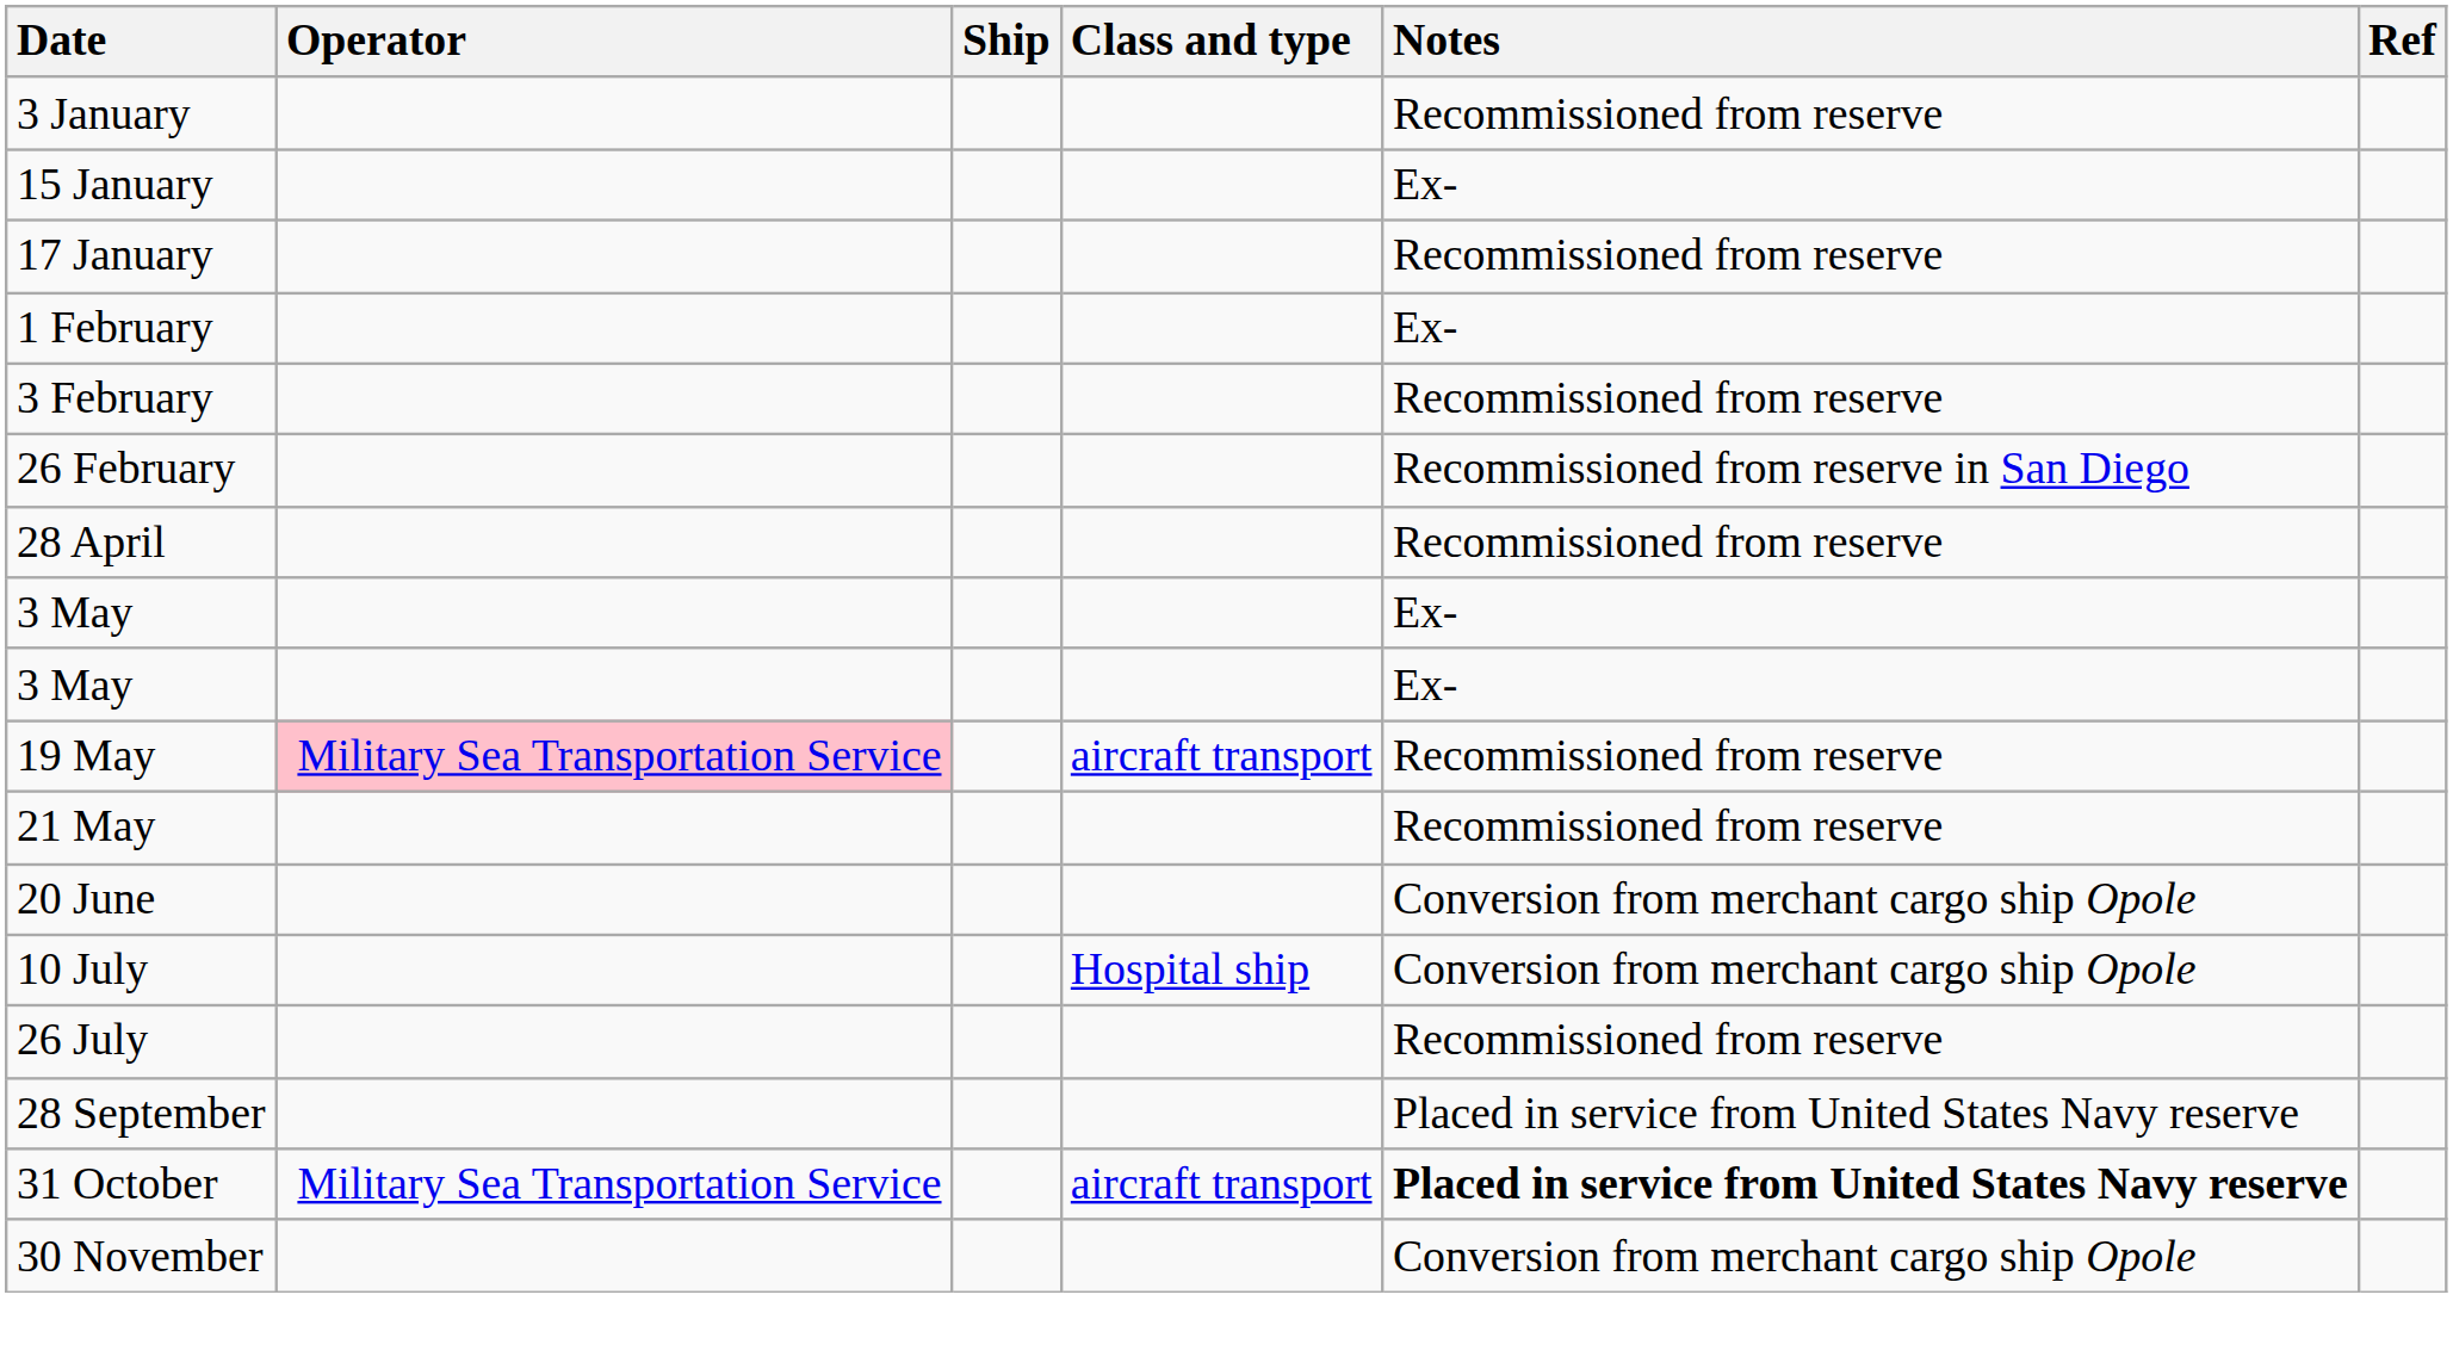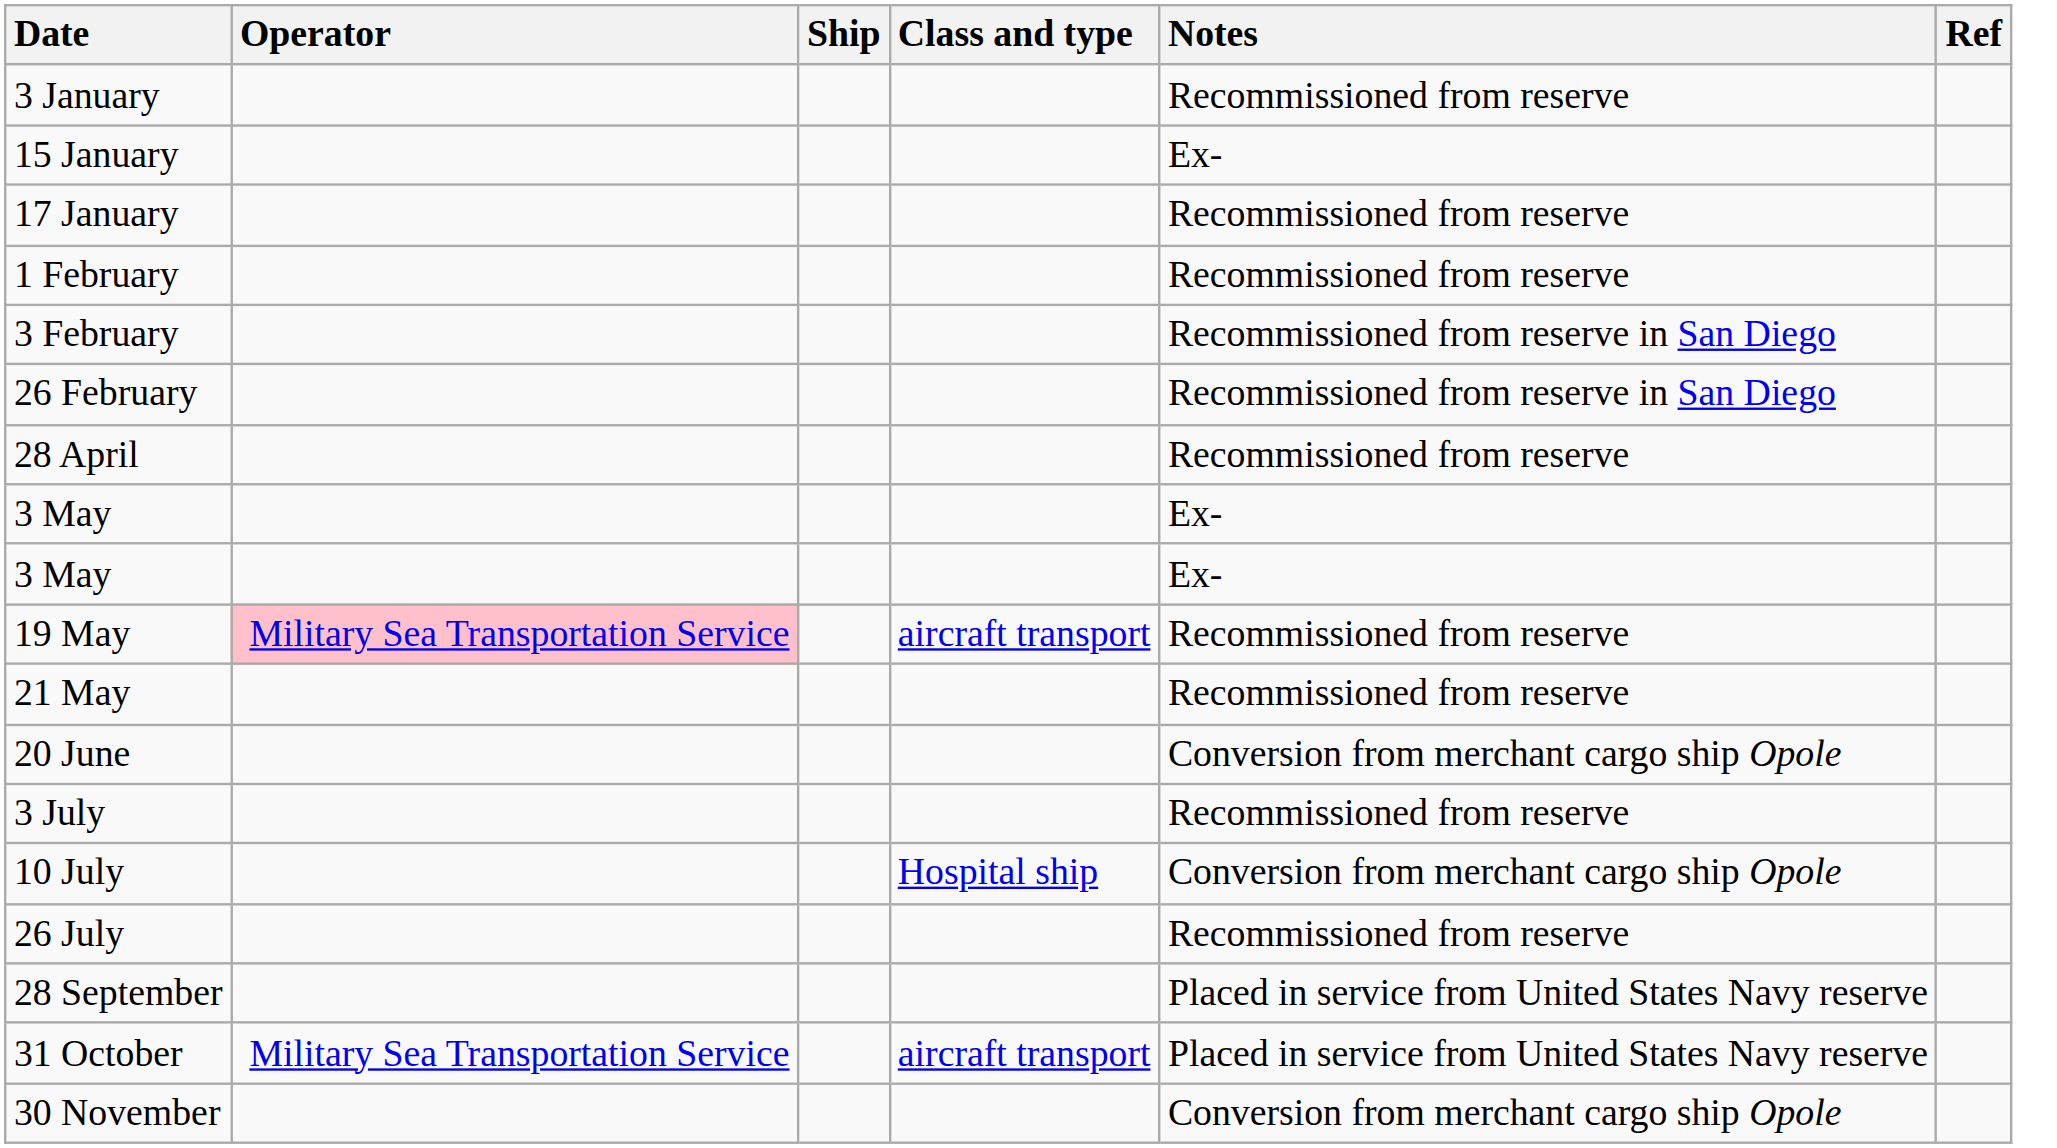 <table class="wikitable nowraplinks sortable">
 <tr>
 <th style="text-align: left;">Date</th>
 <th style="text-align: left;">Operator</th>
 <th style="text-align: left;">Ship</th>
 <th style="text-align: left;">Class and type</th>
 <th style="text-align: left;">Notes</th>
 <th style="text-align: left;">Ref</th>
 </tr>
 <tr>
 <td>3 January</td>
 <td></td>
 <td><strong></strong></td>
 <td></td>
 <td>Recommissioned from reserve</td>
 <td></td>
 </tr>
 <tr>
 <td>15 January</td>
 <td></td>
 <td><strong></strong></td>
 <td></td>
 <td>Ex-</td>
 <td></td>
 </tr>
 <tr>
 <td>17 January</td>
 <td></td>
 <td><strong></strong></td>
 <td></td>
 <td>Recommissioned from reserve</td>
 <td></td>
 </tr>
 <tr>
 <td>1 February</td>
 <td></td>
 <td><strong></strong></td>
 <td></td>
-<td>Ex-</td>
+<td>Recommissioned from reserve</td>
 <td></td>
 </tr>
 <tr>
 <td>3 February</td>
 <td></td>
 <td><strong></strong></td>
 <td></td>
-<td>Recommissioned from reserve</td>
+<td>Recommissioned from reserve in <a href='#'>San Diego</a></td>
 <td></td>
 </tr>
 <tr>
 <td>26 February</td>
 <td></td>
 <td><strong></strong></td>
 <td></td>
 <td>Recommissioned from reserve in <a href='#'>San Diego</a></td>
 <td></td>
 </tr>
 <tr>
 <td>28 April</td>
 <td></td>
 <td><strong></strong></td>
 <td></td>
 <td>Recommissioned from reserve</td>
 <td></td>
 </tr>
 <tr>
 <td>3 May</td>
 <td></td>
 <td><strong></strong></td>
 <td></td>
 <td>Ex-</td>
 <td></td>
 </tr>
 <tr>
 <td>3 May</td>
 <td></td>
 <td><strong></strong></td>
 <td></td>
 <td>Ex-</td>
 <td></td>
 </tr>
 <tr>
 <td>19 May</td>
 <td style="background: pink;"> <a href='#'>Military Sea Transportation Service</a></td>
 <td><strong></strong></td>
 <td> <a href='#'>aircraft transport</a></td>
 <td>Recommissioned from reserve</td>
 <td></td>
 </tr>
 <tr>
 <td>21 May</td>
 <td></td>
 <td><strong></strong></td>
 <td></td>
 <td>Recommissioned from reserve</td>
 <td></td>
 </tr>
 <tr>
 <td>20 June</td>
 <td></td>
 <td><strong></strong></td>
 <td></td>
 <td>Conversion from merchant cargo ship <em>Opole</em></td>
 <td></td>
 </tr>
 <tr>
+<td>3 July</td>
+<td></td>
+<td><strong></strong></td>
+<td></td>
+<td>Recommissioned from reserve</td>
+<td></td>
+</tr>
+<tr>
 <td>10 July</td>
 <td></td>
 <td><strong></strong></td>
 <td><a href='#'>Hospital ship</a></td>
 <td>Conversion from merchant cargo ship <em>Opole</em></td>
 <td></td>
 </tr>
 <tr>
 <td>26 July</td>
 <td></td>
 <td><strong></strong></td>
 <td></td>
 <td>Recommissioned from reserve</td>
 <td></td>
 </tr>
 <tr>
 <td>28 September</td>
 <td></td>
 <td><strong></strong></td>
 <td></td>
 <td>Placed in service from United States Navy reserve</td>
 <td></td>
 </tr>
 <tr>
 <td>31 October</td>
 <td> <a href='#'>Military Sea Transportation Service</a></td>
 <td><strong></strong></td>
 <td> <a href='#'>aircraft transport</a></td>
-<td><strong>Placed in service from United States Navy reserve</strong></td>
+<td>Placed in service from United States Navy reserve</td>
 <td></td>
 </tr>
 <tr>
 <td>30 November</td>
 <td></td>
 <td><strong></strong></td>
 <td></td>
 <td>Conversion from merchant cargo ship <em>Opole</em></td>
 <td></td>
 </tr>
 </table>
